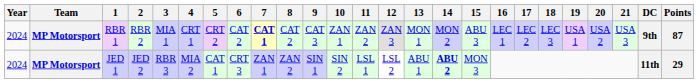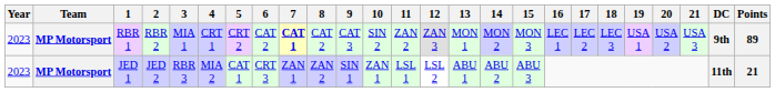 <table class="wikitable" style="text-align:center; font-size:85%">
 <tr>
 <th scope="col">Year</th>
 <th scope="col">Team</th>
 <th scope="col">1</th>
 <th scope="col">2</th>
 <th scope="col">3</th>
 <th scope="col">4</th>
 <th scope="col">5</th>
 <th scope="col">6</th>
 <th scope="col">7</th>
 <th scope="col">8</th>
 <th scope="col">9</th>
 <th scope="col">10</th>
 <th scope="col">11</th>
 <th scope="col">12</th>
 <th scope="col">13</th>
 <th scope="col">14</th>
 <th scope="col">15</th>
 <th scope="col">16</th>
 <th scope="col">17</th>
 <th scope="col">18</th>
 <th scope="col">19</th>
 <th scope="col">20</th>
 <th scope="col">21</th>
 <th scope="col">DC</th>
 <th scope="col">Points</th>
 </tr>
 <tr>
-<td scope="row"><a href='#'>2024</a></td>
+<td scope="row"><a href='#'>2023</a></td>
 <th nowrap><a href='#'>MP Motorsport</a></th>
 <td style="background:#EFCFFF;"><a href='#'>RBR<br>1</a><br></td>
 <td style="background:#DFFFDF;"><a href='#'>RBR<br>2</a><br></td>
 <td style="background:#CFCFFF;"><a href='#'>MIA<br>1</a><br></td>
 <td style="background:#CFCFFF;"><a href='#'>CRT<br>1</a><br></td>
 <td style="background:#EFCFFF;"><a href='#'>CRT<br>2</a><br></td>
 <td style="background:#DFFFDF;"><a href='#'>CAT<br>2</a><br></td>
 <td style="background:#FFFFBF;"><strong><a href='#'>CAT<br>1</a></strong><br></td>
 <td style="background:#DFFFDF;"><a href='#'>CAT<br>2</a><br></td>
 <td style="background:#DFFFDF;"><a href='#'>CAT<br>3</a><br></td>
-<td style="background:#DFFFDF;"><a href='#'>ZAN<br>1</a><br></td>
+<td style="background:#DFFFDF;"><a href='#'>SIN<br>2</a><br></td>
 <td style="background:#DFFFDF;"><a href='#'>ZAN<br>2</a><br></td>
 <td style="background:#DFDFDF;"><a href='#'>ZAN<br>3</a><br></td>
 <td style="background:#DFFFDF;"><a href='#'>MON<br>1</a><br></td>
 <td style="background:#CFCFFF;"><a href='#'>MON<br>2</a><br></td>
-<td style="background:#DFFFDF;"><a href='#'>ABU<br>3</a><br></td>
+<td style="background:#DFFFDF;"><a href='#'>MON<br>3</a><br></td>
 <td style="background:#CFCFFF;"><a href='#'>LEC<br>1</a><br></td>
 <td style="background:#CFCFFF;"><a href='#'>LEC<br>2</a><br></td>
 <td style="background:#CFCFFF;"><a href='#'>LEC<br>3</a><br></td>
 <td style="background:#EFCFFF;"><a href='#'>USA<br>1</a><br></td>
 <td style="background:#CFCFFF;"><a href='#'>USA<br>2</a><br></td>
 <td style="background:#DFFFDF;"><a href='#'>USA<br>3</a><br></td>
 <th>9th</th>
-<th>87</th>
+<th>89</th>
 </tr>
 <tr>
-<td scope="row"><a href='#'>2024</a></td>
+<td scope="row"><a href='#'>2023</a></td>
 <th nowrap><a href='#'>MP Motorsport</a></th>
 <td style="background:#CFCFFF;"><a href='#'>JED<br>1</a><br></td>
 <td style="background:#CFCFFF;"><a href='#'>JED<br>2</a><br></td>
 <td style="background:#CFCFFF;"><a href='#'>RBR<br>3</a><br></td>
 <td style="background:#CFCFFF;"><a href='#'>MIA<br>2</a><br></td>
 <td style="background:#DFFFDF;"><a href='#'>CAT<br>1</a><br></td>
 <td style="background:#DFFFDF;"><a href='#'>CRT<br>3</a><br></td>
 <td style="background:#CFCFFF;"><a href='#'>ZAN<br>1</a><br></td>
 <td style="background:#CFCFFF;"><a href='#'>ZAN<br>2</a><br></td>
 <td style="background:#CFCFFF;"><a href='#'>SIN<br>1</a><br></td>
-<td style="background:#DFFFDF;"><a href='#'>SIN<br>2</a><br></td>
+<td style="background:#DFFFDF;"><a href='#'>ZAN<br>1</a><br></td>
 <td style="background:#DFFFDF;"><a href='#'>LSL<br>1</a><br></td>
 <td style="background:#FFFFFF;"><a href='#'>LSL<br>2</a><br></td>
 <td style="background:#DFFFDF;"><a href='#'>ABU<br>1</a><br></td>
-<td style="background:#DFFFDF;"><strong><a href='#'>ABU<br>2</a><br></strong></td>
-<td style="background:#DFFFDF;"><a href='#'>MON<br>3</a><br></td>
+<td style="background:#DFFFDF;"><a href='#'>ABU<br>2</a><br></td>
+<td style="background:#DFFFDF;"><a href='#'>ABU<br>3</a><br></td>
 <td colspan=6></td>
 <th>11th</th>
-<th>29</th>
+<th>21</th>
 </tr>
 </table>
